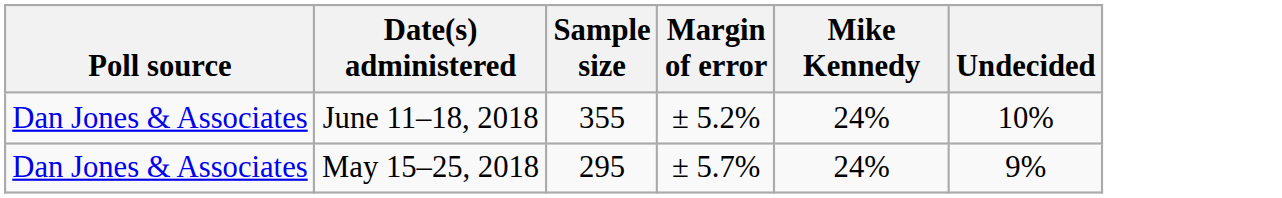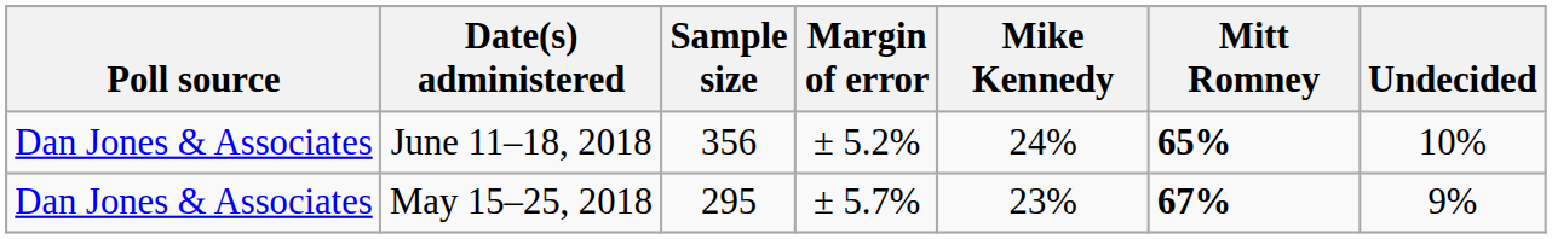 <table class="wikitable" style="font-size:90%">
 <tr valign=bottom>
 <th>Poll source</th>
 <th>Date(s)<br>administered</th>
 <th>Sample<br>size</th>
 <th>Margin<br>of error</th>
 <th style="width:75px;">Mike<br>Kennedy</th>
+<th style="width:75px;">Mitt<br>Romney</th>
 <th>Undecided</th>
 </tr>
 <tr>
 <td><a href='#'>Dan Jones & Associates</a></td>
 <td align=center>June 11–18, 2018</td>
-<td align=center>355</td>
+<td align=center>356</td>
 <td align=center>± 5.2%</td>
 <td align=center>24%</td>
+<td><strong>65%</strong></td>
 <td align=center>10%</td>
 </tr>
 <tr>
 <td><a href='#'>Dan Jones & Associates</a></td>
 <td align=center>May 15–25, 2018</td>
 <td align=center>295</td>
 <td align=center>± 5.7%</td>
-<td align=center>24%</td>
+<td align=center>23%</td>
+<td><strong>67%</strong></td>
 <td align=center>9%</td>
 </tr>
 </table>
